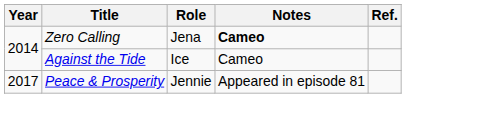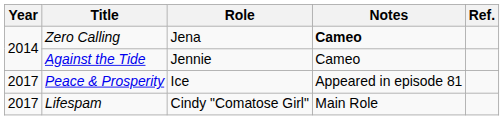 <table class="wikitable">
 <tr>
 <th>Year</th>
 <th>Title</th>
 <th>Role</th>
 <th>Notes</th>
 <th>Ref.</th>
 </tr>
 <tr>
 <td rowspan="2">2014</td>
 <td><em>Zero Calling</em></td>
 <td>Jena</td>
 <td><strong>Cameo</strong></td>
 <td></td>
 </tr>
 <tr>
 <td><em><a href='#'>Against the Tide</a></em></td>
-<td>Ice</td>
+<td>Jennie</td>
 <td>Cameo</td>
 <td></td>
 </tr>
 <tr>
 <td>2017</td>
 <td><em><a href='#'>Peace & Prosperity</a></em></td>
-<td>Jennie</td>
+<td>Ice</td>
 <td>Appeared in episode 81</td>
 <td></td>
 </tr>
+<tr>
+<td>2017</td>
+<td><em>Lifespam</em></td>
+<td>Cindy "Comatose Girl"</td>
+<td>Main Role</td>
+<td></td>
+</tr>
 </table>
